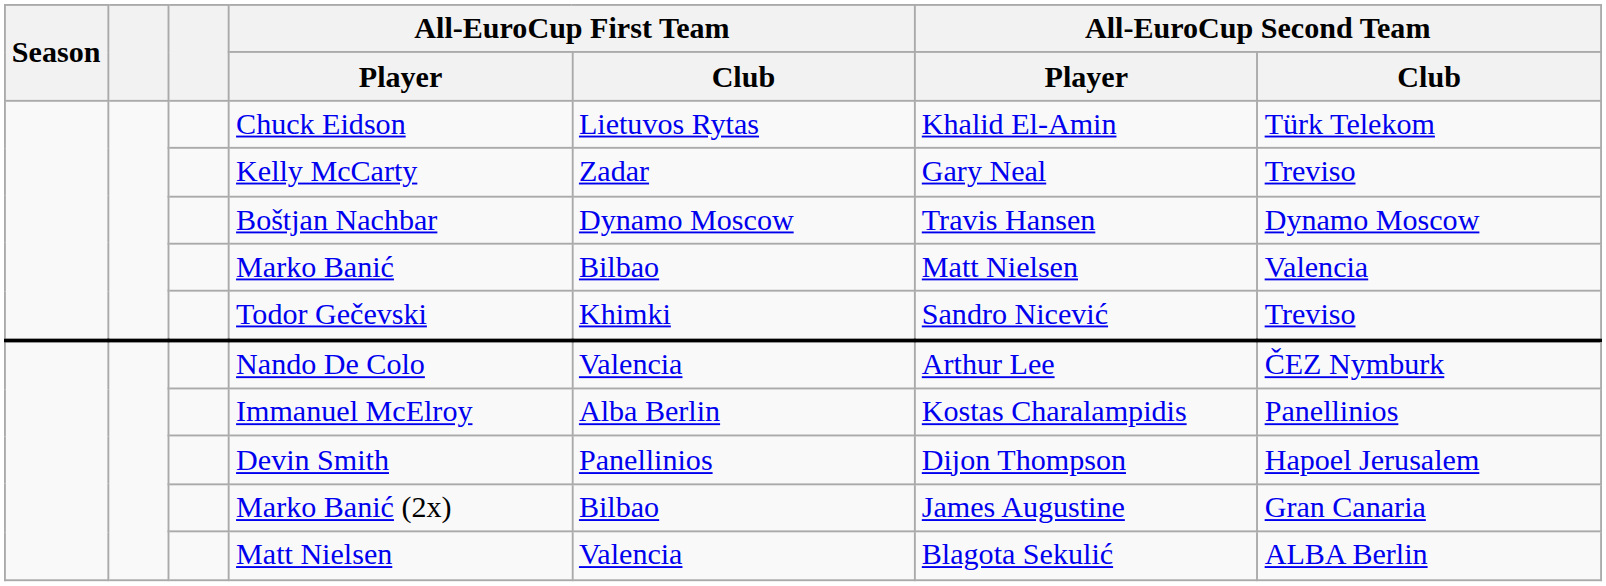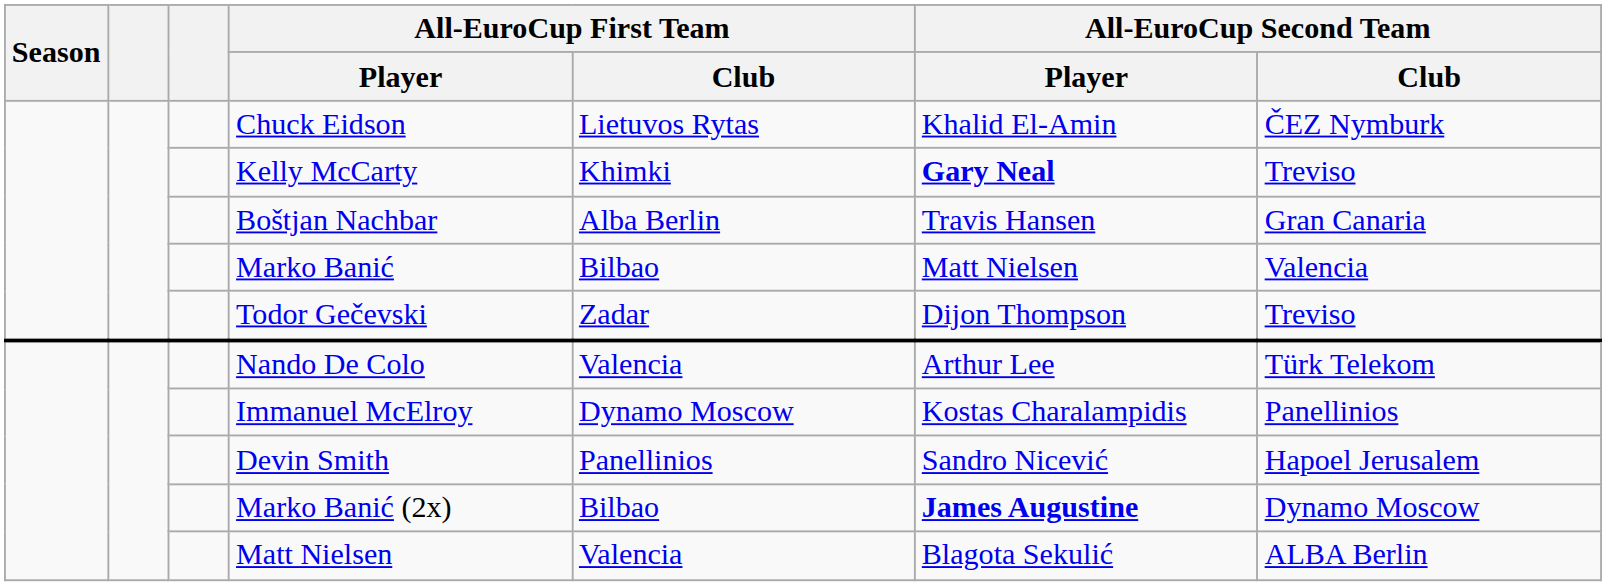 <table | class="wikitable sortable">
 <tr>
 <th width=40 rowspan=2>Season</th>
 <th width=25 rowspan=2></th>
 <th width=25 rowspan=2></th>
 <th width=350 colspan=2>All-EuroCup First Team</th>
 <th width=350 colspan=2>All-EuroCup Second Team</th>
 </tr>
 <tr>
 <th width=175>Player</th>
 <th width=175>Club</th>
 <th width=175>Player</th>
 <th width=175>Club</th>
 </tr>
 <tr>
 <td rowspan=5></td>
 <td rowspan=5></td>
 <td></td>
 <td> <a href='#'>Chuck Eidson</a></td>
 <td> <a href='#'>Lietuvos Rytas</a></td>
 <td> <a href='#'>Khalid El-Amin</a></td>
-<td> <a href='#'>Türk Telekom</a></td>
+<td> <a href='#'>ČEZ Nymburk</a></td>
 </tr>
 <tr>
 <td></td>
 <td> <a href='#'>Kelly McCarty</a></td>
-<td> <a href='#'>Zadar</a></td>
-<td> <a href='#'>Gary Neal</a></td>
+<td> <a href='#'>Khimki</a></td>
+<td><strong> <a href='#'>Gary Neal</a></strong></td>
 <td> <a href='#'>Treviso</a></td>
 </tr>
 <tr>
 <td></td>
 <td> <a href='#'>Boštjan Nachbar</a></td>
-<td> <a href='#'>Dynamo Moscow</a></td>
+<td> <a href='#'>Alba Berlin</a></td>
 <td> <a href='#'>Travis Hansen</a></td>
-<td> <a href='#'>Dynamo Moscow</a></td>
+<td> <a href='#'>Gran Canaria</a></td>
 </tr>
 <tr>
 <td></td>
 <td> <a href='#'>Marko Banić</a></td>
 <td> <a href='#'>Bilbao</a></td>
 <td> <a href='#'>Matt Nielsen</a></td>
 <td> <a href='#'>Valencia</a></td>
 </tr>
 <tr>
 <td></td>
 <td> <a href='#'>Todor Gečevski</a></td>
-<td> <a href='#'>Khimki</a></td>
-<td> <a href='#'>Sandro Nicević</a></td>
+<td> <a href='#'>Zadar</a></td>
+<td> <a href='#'>Dijon Thompson</a></td>
 <td> <a href='#'>Treviso</a></td>
 </tr>
 <tr style="border-top:2px solid black">
 <td rowspan=5></td>
 <td rowspan=5 style="text-align:center;"></td>
 <td></td>
 <td> <a href='#'>Nando De Colo</a></td>
 <td> <a href='#'>Valencia</a></td>
 <td> <a href='#'>Arthur Lee</a></td>
-<td> <a href='#'>ČEZ Nymburk</a></td>
+<td> <a href='#'>Türk Telekom</a></td>
 </tr>
 <tr>
 <td></td>
 <td> <a href='#'>Immanuel McElroy</a></td>
-<td> <a href='#'>Alba Berlin</a></td>
+<td> <a href='#'>Dynamo Moscow</a></td>
 <td> <a href='#'>Kostas Charalampidis</a></td>
 <td> <a href='#'>Panellinios</a></td>
 </tr>
 <tr>
 <td></td>
 <td> <a href='#'>Devin Smith</a></td>
 <td> <a href='#'>Panellinios</a></td>
-<td> <a href='#'>Dijon Thompson</a></td>
+<td> <a href='#'>Sandro Nicević</a></td>
 <td> <a href='#'>Hapoel Jerusalem</a></td>
 </tr>
 <tr>
 <td></td>
 <td> <a href='#'>Marko Banić</a> (2x)</td>
 <td> <a href='#'>Bilbao</a></td>
-<td> <a href='#'>James Augustine</a></td>
-<td> <a href='#'>Gran Canaria</a></td>
+<td><strong> <a href='#'>James Augustine</a></strong></td>
+<td> <a href='#'>Dynamo Moscow</a></td>
 </tr>
 <tr>
 <td></td>
 <td> <a href='#'>Matt Nielsen</a></td>
 <td> <a href='#'>Valencia</a></td>
 <td> <a href='#'>Blagota Sekulić</a></td>
 <td> <a href='#'>ALBA Berlin</a></td>
 </tr>
 </table>
